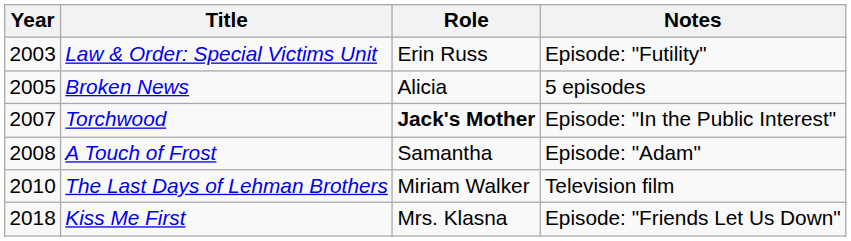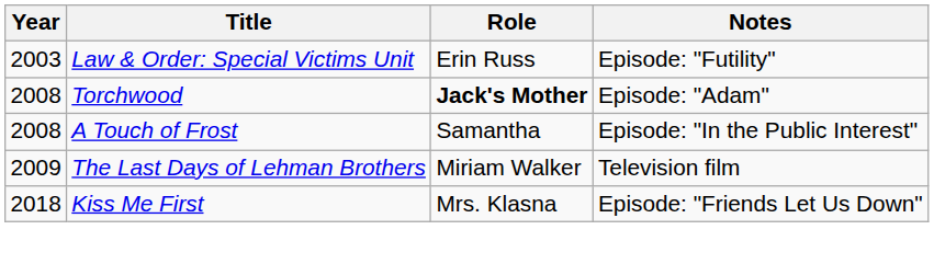 <table class="wikitable sortable">
 <tr>
 <th>Year</th>
 <th>Title</th>
 <th>Role</th>
 <th>Notes</th>
 </tr>
 <tr>
 <td>2003</td>
 <td><em><a href='#'>Law & Order: Special Victims Unit</a></em></td>
 <td>Erin Russ</td>
 <td>Episode: "Futility"</td>
 </tr>
 <tr>
-<td>2005</td>
-<td><em><a href='#'>Broken News</a></em></td>
-<td>Alicia</td>
-<td>5 episodes</td>
-</tr>
-<tr>
-<td>2007</td>
+<td>2008</td>
 <td><em><a href='#'>Torchwood</a></em></td>
 <td><strong>Jack's Mother</strong></td>
-<td>Episode: "In the Public Interest"</td>
+<td>Episode: "Adam"</td>
 </tr>
 <tr>
 <td>2008</td>
 <td><em><a href='#'>A Touch of Frost</a></em></td>
 <td>Samantha</td>
-<td>Episode: "Adam"</td>
+<td>Episode: "In the Public Interest"</td>
 </tr>
 <tr>
-<td>2010</td>
+<td>2009</td>
 <td><em><a href='#'>The Last Days of Lehman Brothers</a></em></td>
 <td>Miriam Walker</td>
 <td>Television film</td>
 </tr>
 <tr>
 <td>2018</td>
 <td><a href='#'><em>Kiss Me First</em></a></td>
 <td>Mrs. Klasna</td>
 <td>Episode: "Friends Let Us Down"</td>
 </tr>
 </table>
